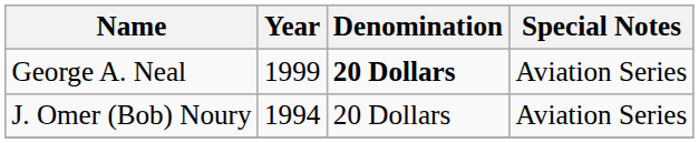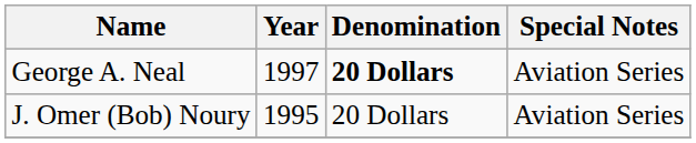 <table class="wikitable">
 <tr>
 <th>Name</th>
 <th>Year</th>
 <th>Denomination</th>
 <th>Special Notes</th>
 </tr>
 <tr>
 <td>George A. Neal </td>
-<td>1999</td>
+<td>1997</td>
 <td><strong>20 Dollars</strong></td>
 <td>Aviation Series</td>
 </tr>
 <tr>
 <td>J. Omer (Bob) Noury </td>
-<td>1994</td>
+<td>1995</td>
 <td>20 Dollars</td>
 <td>Aviation Series</td>
 </tr>
 <tr>
 </tr>
 </table>
